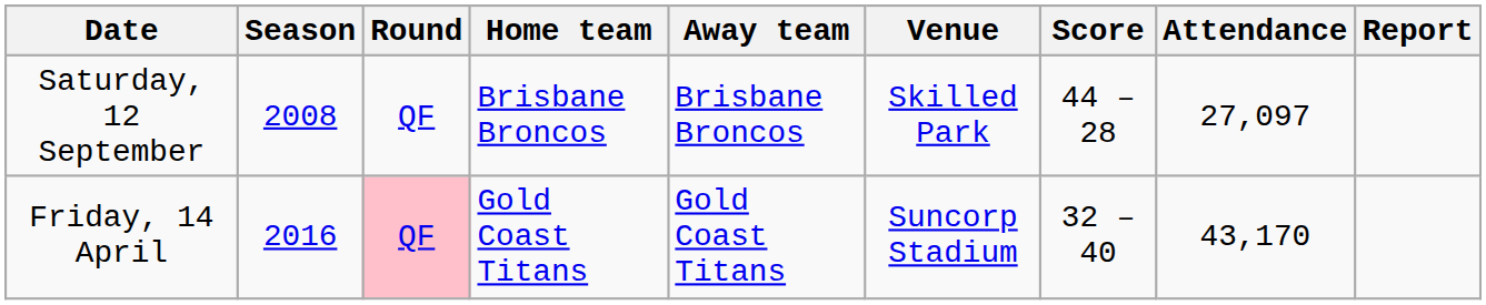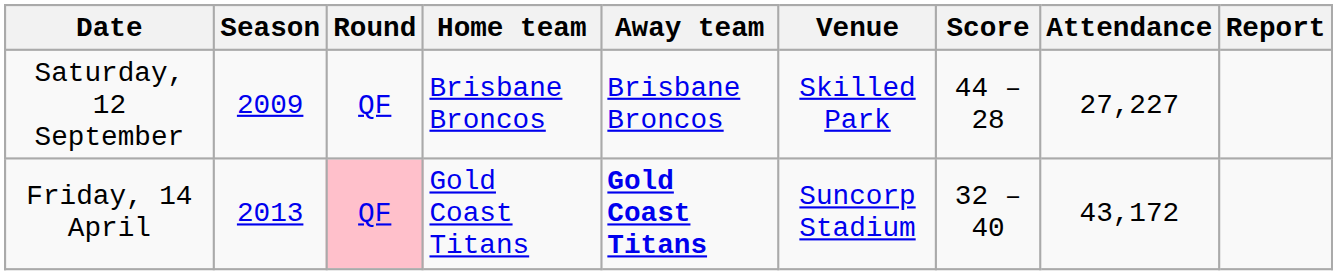 <table class="wikitable" style="text-align:center;" width="100%">
 <tr>
 <th>Date</th>
 <th>Season</th>
 <th>Round</th>
 <th>Home team</th>
 <th>Away team</th>
 <th>Venue</th>
 <th>Score</th>
 <th>Attendance</th>
 <th>Report</th>
 </tr>
 <tr>
 <td>Saturday, 12 September</td>
-<td><a href='#'>2008</a></td>
+<td><a href='#'>2009</a></td>
 <td><a href='#'>QF</a></td>
 <td style="text-align:left;"> <a href='#'>Brisbane Broncos</a></td>
 <td style="text-align:left;"> <a href='#'>Brisbane Broncos</a></td>
 <td><a href='#'>Skilled Park</a></td>
 <td>44 – 28</td>
-<td>27,097</td>
+<td>27,227</td>
 <td></td>
 </tr>
 <tr>
 <td>Friday, 14 April</td>
-<td><a href='#'>2016</a></td>
+<td><a href='#'>2013</a></td>
 <td style="background: pink;"><a href='#'>QF</a></td>
 <td style="text-align:left;"> <a href='#'>Gold Coast Titans</a></td>
-<td style="text-align:left;"> <a href='#'>Gold Coast Titans</a></td>
+<td style="text-align:left;"><strong> <a href='#'>Gold Coast Titans</a></strong></td>
 <td><a href='#'>Suncorp Stadium</a></td>
 <td>32 – 40</td>
-<td>43,170</td>
+<td>43,172</td>
 <td></td>
 </tr>
 </table>
